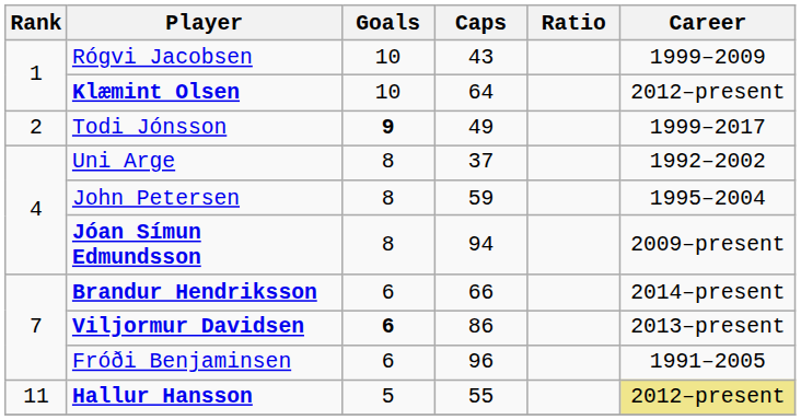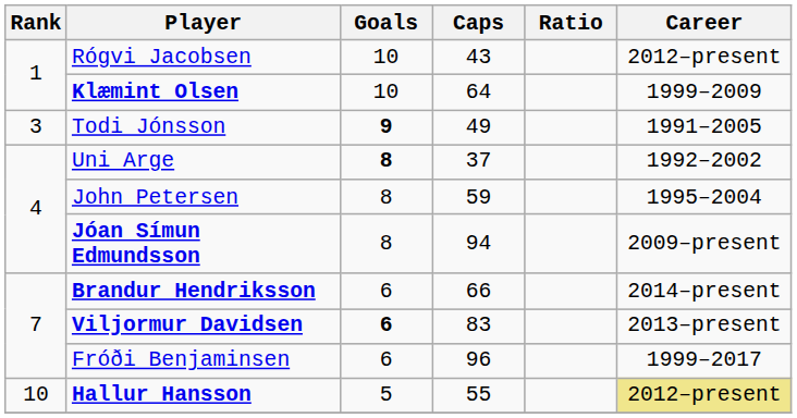 <table class="wikitable sortable" style="text-align: center">
 <tr>
 <th width=25>Rank</th>
 <th width=160>Player</th>
 <th width=50>Goals</th>
 <th width=50>Caps</th>
 <th width=50>Ratio</th>
 <th width=100>Career</th>
 </tr>
 <tr>
 <td rowspan=2>1</td>
 <td align=left><a href='#'>Rógvi Jacobsen</a></td>
 <td>10</td>
 <td>43</td>
 <td></td>
-<td>1999–2009</td>
+<td>2012–present</td>
 </tr>
 <tr>
 <td align=left><strong><a href='#'>Klæmint Olsen</a></strong></td>
 <td>10</td>
 <td>64</td>
 <td></td>
-<td>2012–present</td>
+<td>1999–2009</td>
 </tr>
 <tr>
-<td>2</td>
+<td>3</td>
 <td align=left><a href='#'>Todi Jónsson</a></td>
 <td><strong>9</strong></td>
 <td>49</td>
 <td></td>
-<td>1999–2017</td>
+<td>1991–2005</td>
 </tr>
 <tr>
 <td rowspan=3>4</td>
 <td align=left><a href='#'>Uni Arge</a></td>
-<td>8</td>
+<td><strong>8</strong></td>
 <td>37</td>
 <td></td>
 <td>1992–2002</td>
 </tr>
 <tr>
 <td align=left><a href='#'>John Petersen</a></td>
 <td>8</td>
 <td>59</td>
 <td></td>
 <td>1995–2004</td>
 </tr>
 <tr>
 <td align=left><strong><a href='#'>Jóan Símun Edmundsson</a></strong></td>
 <td>8</td>
 <td>94</td>
 <td></td>
 <td>2009–present</td>
 </tr>
 <tr>
 <td rowspan="3">7</td>
 <td align=left><strong><a href='#'>Brandur Hendriksson</a></strong></td>
 <td>6</td>
 <td>66</td>
 <td></td>
 <td>2014–present</td>
 </tr>
 <tr>
 <td align="left"><strong><a href='#'>Viljormur Davidsen</a></strong></td>
 <td><strong>6</strong></td>
-<td>86</td>
+<td>83</td>
 <td></td>
 <td>2013–present</td>
 </tr>
 <tr>
 <td align=left><a href='#'>Fróði Benjaminsen</a></td>
 <td>6</td>
 <td>96</td>
 <td></td>
-<td>1991–2005</td>
+<td>1999–2017</td>
 </tr>
 <tr>
-<td>11</td>
+<td>10</td>
 <td align="left"><strong><a href='#'>Hallur Hansson</a></strong></td>
 <td>5</td>
 <td>55</td>
 <td></td>
 <td style="background: khaki;">2012–present</td>
 </tr>
 <tr>
 </tr>
 </table>
